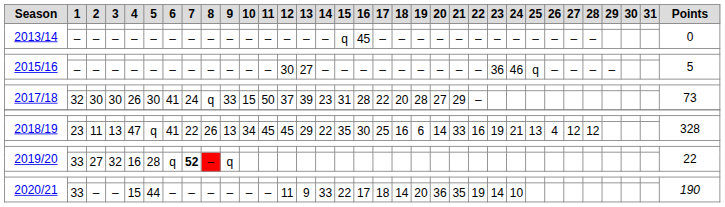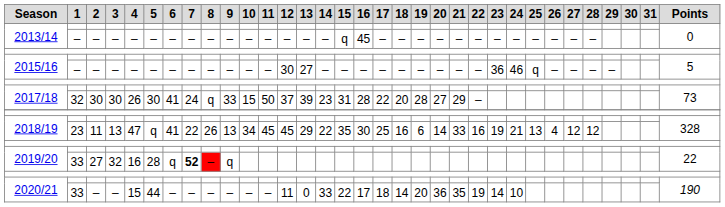 <table cellpadding="3" cellspacing="0" border="1" style="background:#ffffff; font-size:90%; border:grey 1px; border-collapse:collapse;">
 <tr style="background:#ccc; text-align:center;">
 <td style="background:#DCDCDC;" width=69px><strong>Season</strong></td>
 <td style="background:#DCDCDC;" width=15px><strong>1</strong></td>
 <td style="background:#DCDCDC;" width=15px><strong>2</strong></td>
 <td style="background:#DCDCDC;" width=15px><strong>3</strong></td>
 <td style="background:#DCDCDC;" width=15px><strong>4</strong></td>
 <td style="background:#DCDCDC;" width=15px><strong>5</strong></td>
 <td style="background:#DCDCDC;" width=15px><strong>6</strong></td>
 <td style="background:#DCDCDC;" width=15px><strong>7</strong></td>
 <td style="background:#DCDCDC;" width=15px><strong>8</strong></td>
 <td style="background:#DCDCDC;" width=15px><strong>9</strong></td>
 <td style="background:#DCDCDC;" width=15px><strong>10</strong></td>
 <td style="background:#DCDCDC;" width=15px><strong>11</strong></td>
 <td style="background:#DCDCDC;" width=15px><strong>12</strong></td>
 <td style="background:#DCDCDC;" width=15px><strong>13</strong></td>
 <td style="background:#DCDCDC;" width=15px><strong>14</strong></td>
 <td style="background:#DCDCDC;" width=15px><strong>15</strong></td>
 <td style="background:#DCDCDC;" width=15px><strong>16</strong></td>
 <td style="background:#DCDCDC;" width=15px><strong>17</strong></td>
 <td style="background:#DCDCDC;" width=15px><strong>18</strong></td>
 <td style="background:#DCDCDC;" width=15px><strong>19</strong></td>
 <td style="background:#DCDCDC;" width=15px><strong>20</strong></td>
 <td style="background:#DCDCDC;" width=15px><strong>21</strong></td>
 <td style="background:#DCDCDC;" width=15px><strong>22</strong></td>
 <td style="background:#DCDCDC;" width=15px><strong>23</strong></td>
 <td style="background:#DCDCDC;" width=15px><strong>24</strong></td>
 <td style="background:#DCDCDC;" width=15px><strong>25</strong></td>
 <td style="background:#DCDCDC;" width=15px><strong>26</strong></td>
 <td style="background:#DCDCDC;" width=15px><strong>27</strong></td>
 <td style="background:#DCDCDC;" width=15px><strong>28</strong></td>
 <td style="background:#DCDCDC;" width=15px><strong>29</strong></td>
 <td style="background:#DCDCDC;" width=15px><strong>30</strong></td>
 <td style="background:#DCDCDC;" width=15px><strong>31</strong></td>
 <td style="background:#DCDCDC;" width=30px><strong>Points</strong></td>
 </tr>
 <tr align=center>
 <td rowspan=2 width=66px><a href='#'>2013/14</a></td>
 <th></th>
 <th></th>
 <th></th>
 <th></th>
 <th></th>
 <th></th>
 <th></th>
 <th></th>
 <th></th>
 <th></th>
 <th></th>
 <th></th>
 <th></th>
 <th></th>
 <th></th>
 <th></th>
 <th></th>
 <th></th>
 <th></th>
 <th></th>
 <th></th>
 <th></th>
 <th></th>
 <th></th>
 <th></th>
 <th></th>
 <th></th>
 <th></th>
 <th></th>
 <th></th>
 <th></th>
 <td rowspan=2 width=66px>0</td>
 </tr>
 <tr align=center>
 <td>–</td>
 <td>–</td>
 <td>–</td>
 <td>–</td>
 <td>–</td>
 <td>–</td>
 <td>–</td>
 <td>–</td>
 <td>–</td>
 <td>–</td>
 <td>–</td>
 <td>–</td>
 <td>–</td>
 <td>–</td>
 <td>q</td>
 <td>45</td>
 <td>–</td>
 <td>–</td>
 <td>–</td>
 <td>–</td>
 <td>–</td>
 <td>–</td>
 <td>–</td>
 <td>–</td>
 <td>–</td>
 <td>–</td>
 <td>–</td>
 <td>–</td>
 <th></th>
 <th></th>
 <th></th>
 </tr>
 <tr>
 <td colspan=33></td>
 </tr>
 <tr align=center>
 <td rowspan=2 width=66px><a href='#'>2015/16</a></td>
 <th></th>
 <th></th>
 <th></th>
 <th></th>
 <th></th>
 <th></th>
 <th></th>
 <th></th>
 <th></th>
 <th></th>
 <th></th>
 <th></th>
 <th></th>
 <th></th>
 <th></th>
 <th></th>
 <th></th>
 <th></th>
 <th></th>
 <th></th>
 <th></th>
 <th></th>
 <th></th>
 <th></th>
 <th></th>
 <th></th>
 <th></th>
 <th></th>
 <th></th>
 <th></th>
 <th></th>
 <td rowspan=2 width=66px>5</td>
 </tr>
 <tr align=center>
 <td>–</td>
 <td>–</td>
 <td>–</td>
 <td>–</td>
 <td>–</td>
 <td>–</td>
 <td>–</td>
 <td>–</td>
 <td>–</td>
 <td>–</td>
 <td>–</td>
 <td>30</td>
 <td>27</td>
 <td>–</td>
 <td>–</td>
 <td>–</td>
 <td>–</td>
 <td>–</td>
 <td>–</td>
 <td>–</td>
 <td>–</td>
 <td>–</td>
 <td>36</td>
 <td>46</td>
 <td>q</td>
 <td>–</td>
 <td>–</td>
 <td>–</td>
 <td>–</td>
 <td></td>
 <td></td>
 </tr>
 <tr>
 <td colspan=33></td>
 </tr>
 <tr align=center>
 <td rowspan="2" style="width:66px;"><a href='#'>2017/18</a></td>
 <th></th>
 <th></th>
 <th></th>
 <th></th>
 <th></th>
 <th></th>
 <th></th>
 <th></th>
 <th></th>
 <th></th>
 <th></th>
 <th></th>
 <th></th>
 <th></th>
 <th></th>
 <th></th>
 <th></th>
 <th></th>
 <th></th>
 <th></th>
 <th></th>
 <th></th>
 <th></th>
 <th></th>
 <th></th>
 <th></th>
 <th></th>
 <th></th>
 <th></th>
 <th></th>
 <th></th>
 <td rowspan="2" style="width:66px;">73</td>
 </tr>
 <tr align=center>
 <td>32</td>
 <td>30</td>
 <td>30</td>
 <td>26</td>
 <td>30</td>
 <td>41</td>
 <td>24</td>
 <td>q</td>
 <td>33</td>
 <td>15</td>
 <td>50</td>
 <td>37</td>
 <td>39</td>
 <td>23</td>
 <td>31</td>
 <td>28</td>
 <td>22</td>
 <td>20</td>
 <td>28</td>
 <td>27</td>
 <td>29</td>
 <td>–</td>
 <td></td>
 <td></td>
 <td></td>
 <td></td>
 <td></td>
 <td></td>
 <td></td>
 <td></td>
 <td></td>
 </tr>
 <tr>
 </tr>
 <tr>
 <td colspan=33></td>
 </tr>
 <tr align=center>
 <td rowspan="2" style="width:66px;"><a href='#'>2018/19</a></td>
 <th></th>
 <th></th>
 <th></th>
 <th></th>
 <th></th>
 <th></th>
 <th></th>
 <th></th>
 <th></th>
 <th></th>
 <th></th>
 <th></th>
 <th></th>
 <th></th>
 <th></th>
 <th></th>
 <th></th>
 <th></th>
 <th></th>
 <th></th>
 <th></th>
 <th></th>
 <th></th>
 <th></th>
 <th></th>
 <th></th>
 <th></th>
 <th></th>
 <th></th>
 <th></th>
 <th></th>
 <td rowspan="2" style="width:66px;">328</td>
 </tr>
 <tr align=center>
 <td>23</td>
 <td>11</td>
 <td>13</td>
 <td>47</td>
 <td>q</td>
 <td>41</td>
 <td>22</td>
 <td>26</td>
 <td>13</td>
 <td>34</td>
 <td>45</td>
 <td>45</td>
 <td>29</td>
 <td>22</td>
 <td>35</td>
 <td>30</td>
 <td>25</td>
 <td>16</td>
 <td>6</td>
 <td>14</td>
 <td>33</td>
 <td>16</td>
 <td>19</td>
 <td>21</td>
 <td>13</td>
 <td>4</td>
 <td>12</td>
 <td>12</td>
 <td></td>
 <td></td>
 <td></td>
 </tr>
 <tr>
 <td colspan=33></td>
 </tr>
 <tr align=center>
 <td rowspan="2" style="width:66px;"><a href='#'>2019/20</a></td>
 <th></th>
 <th></th>
 <th></th>
 <th></th>
 <th></th>
 <th></th>
 <th></th>
 <th></th>
 <th></th>
 <th></th>
 <th></th>
 <th></th>
 <th></th>
 <th></th>
 <th></th>
 <th></th>
 <th></th>
 <th></th>
 <th></th>
 <th></th>
 <th></th>
 <th></th>
 <th></th>
 <th></th>
 <th></th>
 <th></th>
 <th></th>
 <th></th>
 <th></th>
 <th></th>
 <th></th>
 <td rowspan="2" style="width:66px;">22</td>
 </tr>
 <tr align=center>
 <td>33</td>
 <td>27</td>
 <td>32</td>
 <td>16</td>
 <td>28</td>
 <td>q</td>
 <td><strong>52</strong></td>
 <td bgcolor=red>–</td>
 <td>q</td>
 <td></td>
 <td></td>
 <td></td>
 <td></td>
 <td></td>
 <td></td>
 <td></td>
 <td></td>
 <td></td>
 <td></td>
 <td></td>
 <td></td>
 <td></td>
 <td></td>
 <td></td>
 <td></td>
 <td></td>
 <td></td>
 <td></td>
 <td></td>
 <td></td>
 <td></td>
 </tr>
 <tr>
 <td colspan=33></td>
 </tr>
 <tr align=center>
 <td rowspan="2" style="width:66px;"><a href='#'>2020/21</a></td>
 <th></th>
 <th></th>
 <th></th>
 <th></th>
 <th></th>
 <th></th>
 <th></th>
 <th></th>
 <th></th>
 <th></th>
 <th></th>
 <th></th>
 <th></th>
 <th></th>
 <th></th>
 <th></th>
 <th></th>
 <th></th>
 <th></th>
 <th></th>
 <th></th>
 <th></th>
 <th></th>
 <th></th>
 <th></th>
 <th></th>
 <th></th>
 <th></th>
 <th></th>
 <th></th>
 <th></th>
 <td rowspan="2" style="width:66px;"><em>190</em></td>
 </tr>
 <tr align=center>
 <td>33</td>
 <td>–</td>
 <td>–</td>
 <td>15</td>
 <td>44</td>
 <td>–</td>
 <td>–</td>
 <td>–</td>
 <td>–</td>
 <td>–</td>
 <td>–</td>
 <td>11</td>
-<td>9</td>
+<td>0</td>
 <td>33</td>
 <td>22</td>
 <td>17</td>
 <td>18</td>
 <td>14</td>
 <td>20</td>
 <td>36</td>
 <td>35</td>
 <td>19</td>
 <td>14</td>
 <td>10</td>
 <td></td>
 <td></td>
 <td></td>
 <td></td>
 <td></td>
 <td></td>
 <td></td>
 </tr>
 </table>
